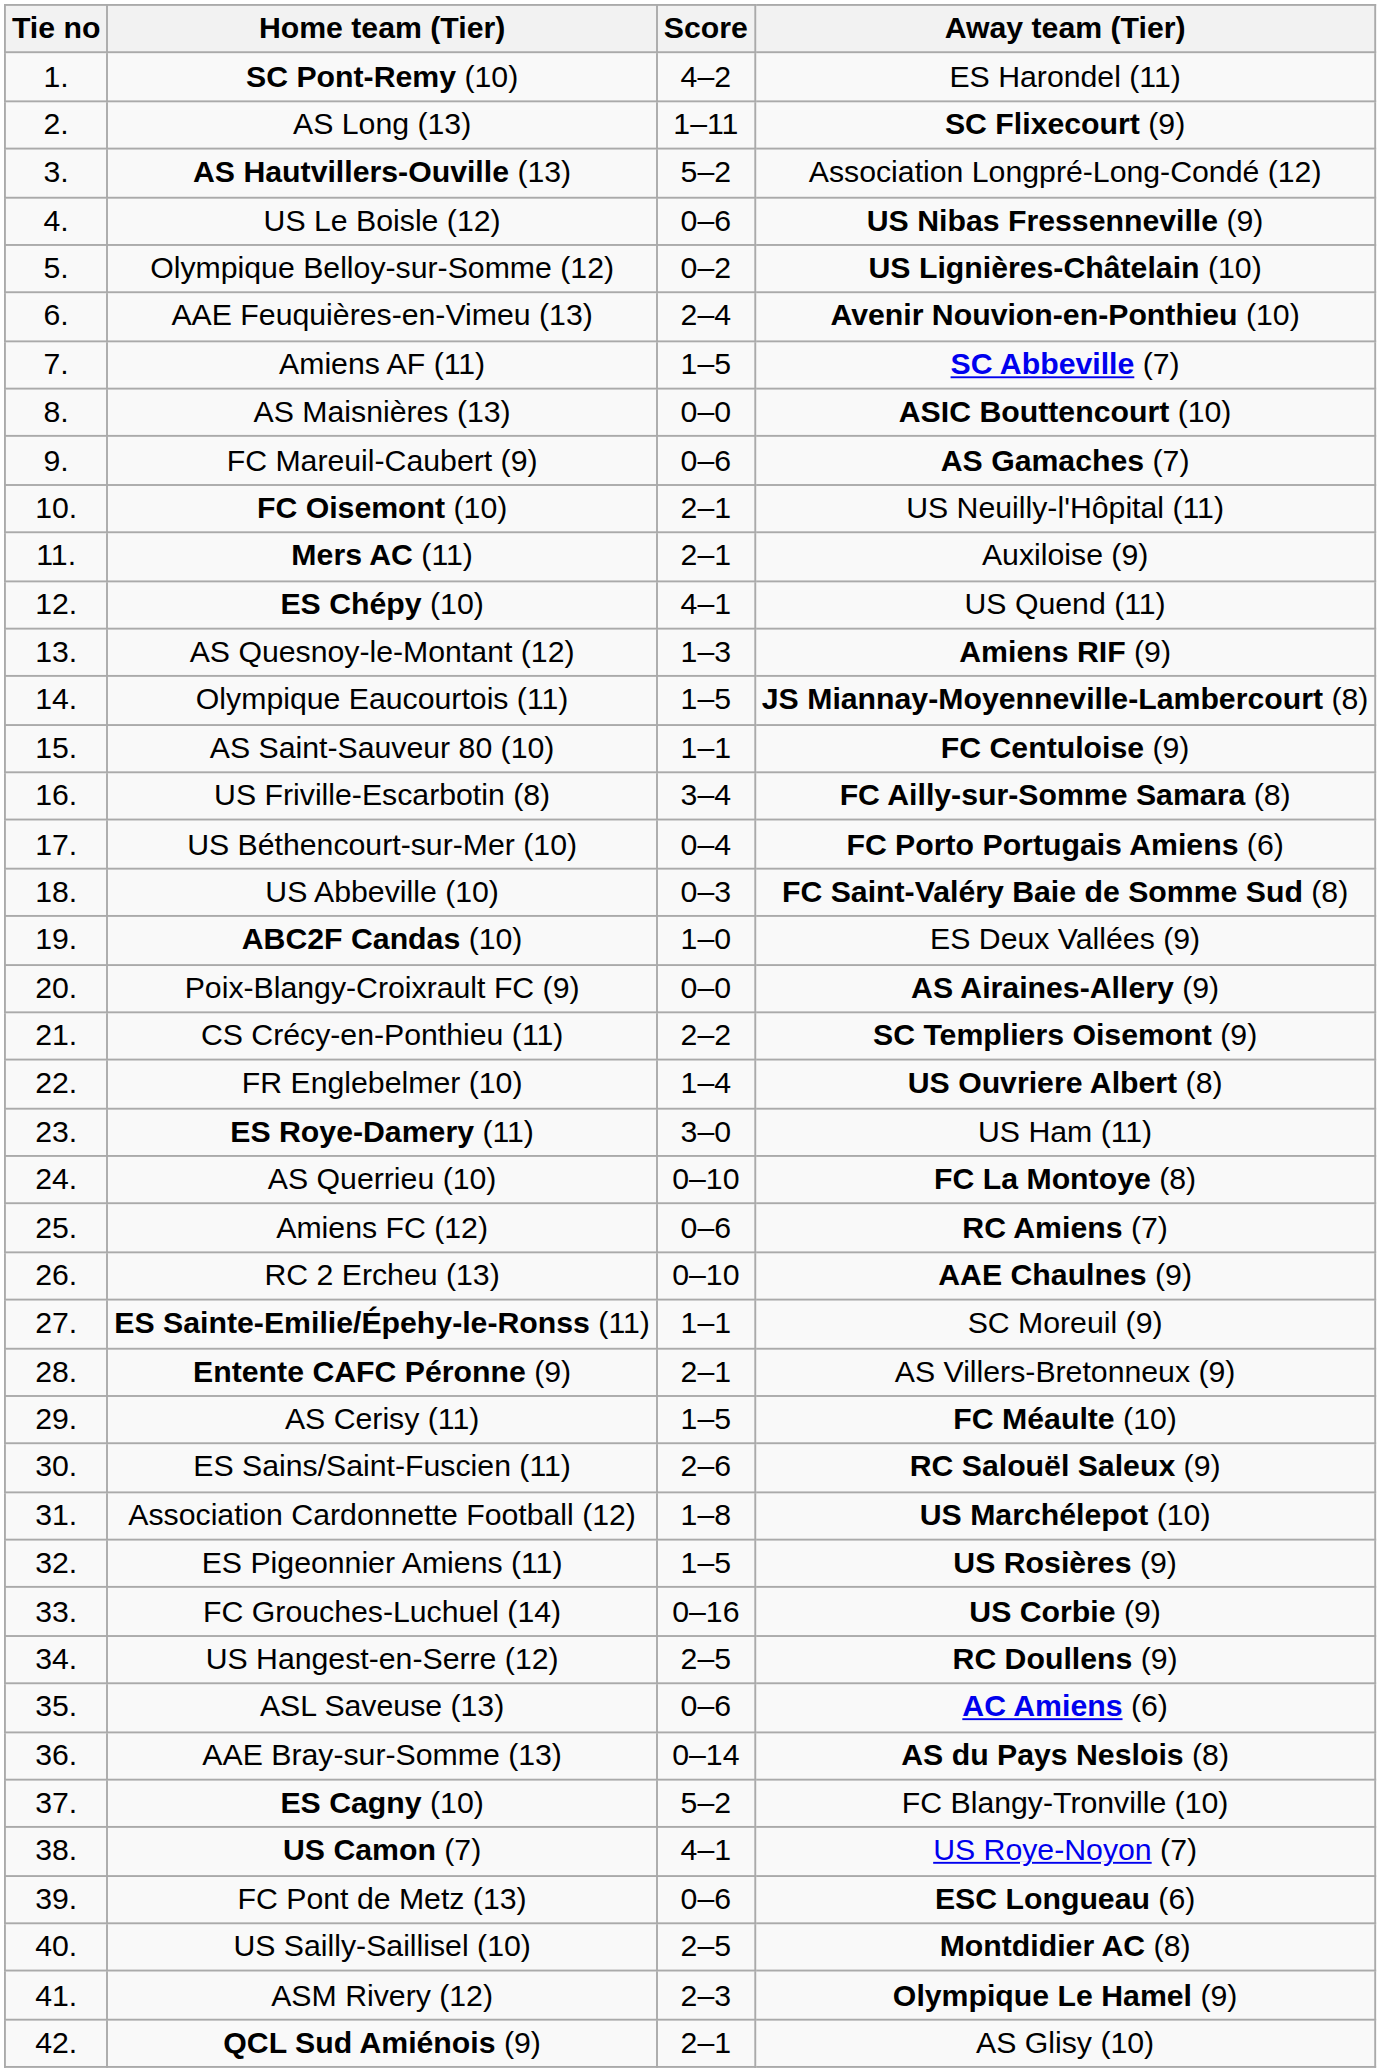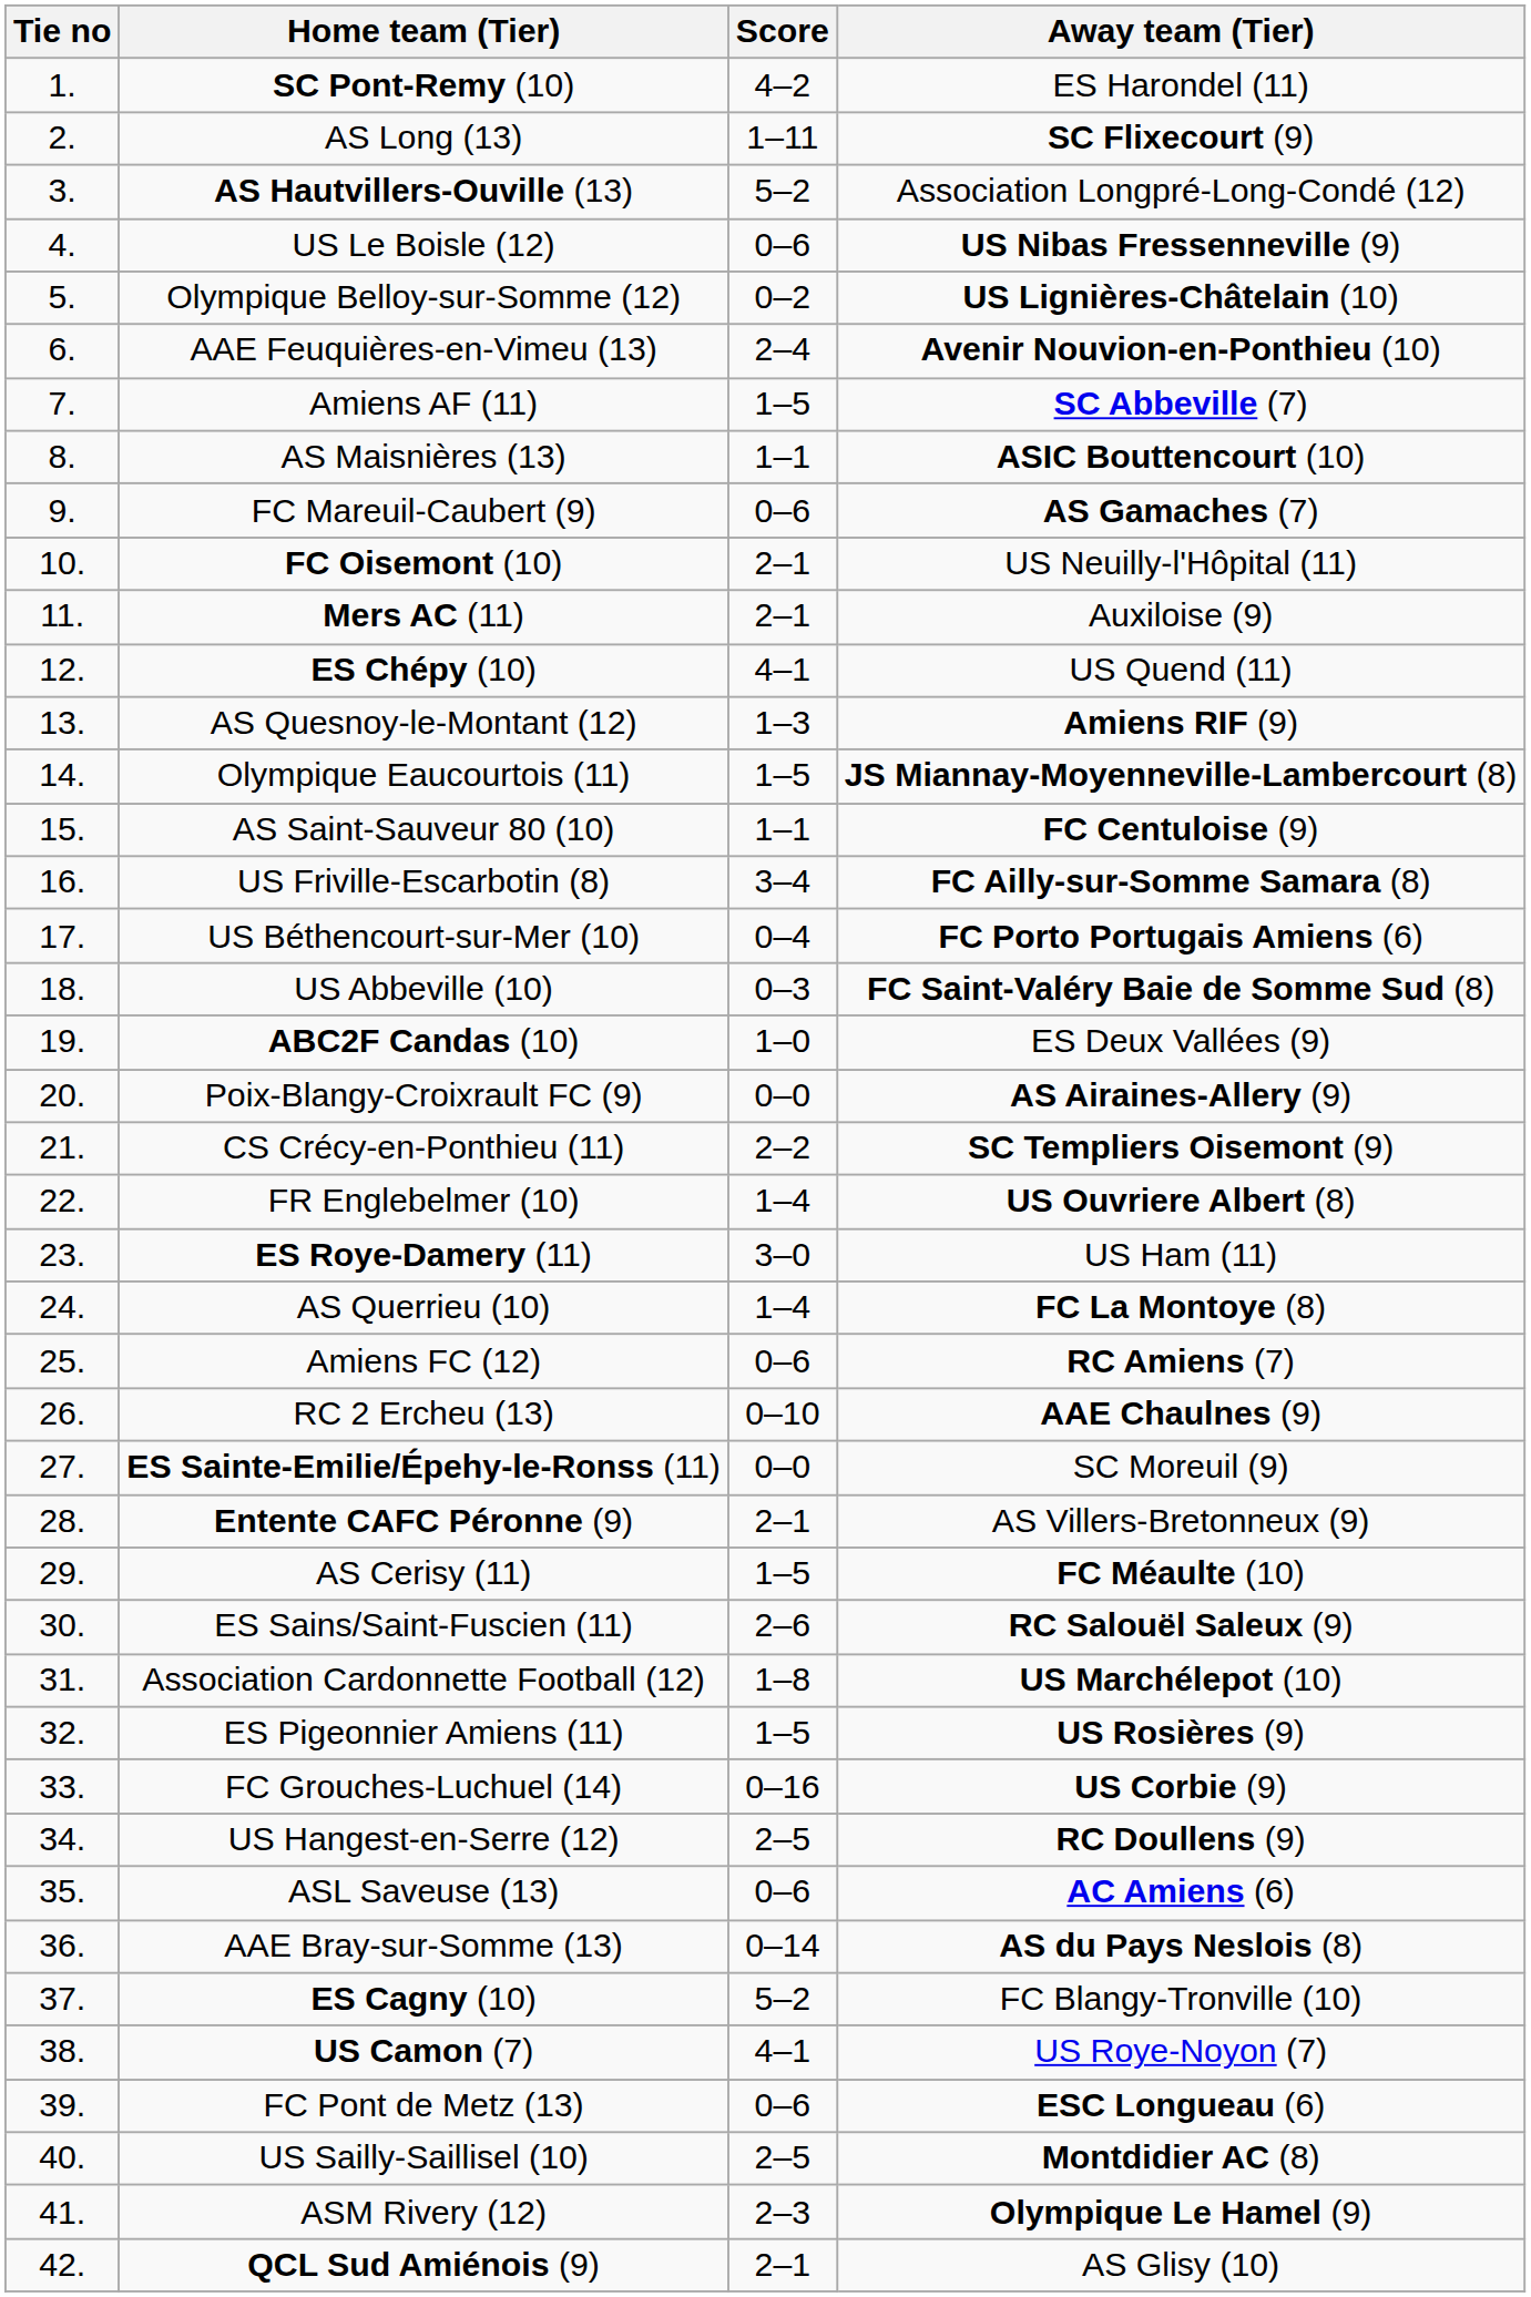 <table class="wikitable" style="text-align: center">
 <tr>
 <th>Tie no</th>
 <th>Home team (Tier)</th>
 <th>Score</th>
 <th>Away team (Tier)</th>
 </tr>
 <tr>
 <td>1.</td>
 <td><strong>SC Pont-Remy</strong> (10)</td>
 <td>4–2</td>
 <td>ES Harondel (11)</td>
 </tr>
 <tr>
 <td>2.</td>
 <td>AS Long (13)</td>
 <td>1–11</td>
 <td><strong>SC Flixecourt</strong> (9)</td>
 </tr>
 <tr>
 <td>3.</td>
 <td><strong>AS Hautvillers-Ouville</strong> (13)</td>
 <td>5–2</td>
 <td>Association Longpré-Long-Condé (12)</td>
 </tr>
 <tr>
 <td>4.</td>
 <td>US Le Boisle (12)</td>
 <td>0–6</td>
 <td><strong>US Nibas Fressenneville</strong> (9)</td>
 </tr>
 <tr>
 <td>5.</td>
 <td>Olympique Belloy-sur-Somme (12)</td>
 <td>0–2</td>
 <td><strong>US Lignières-Châtelain</strong> (10)</td>
 </tr>
 <tr>
 <td>6.</td>
 <td>AAE Feuquières-en-Vimeu (13)</td>
 <td>2–4</td>
 <td><strong>Avenir Nouvion-en-Ponthieu</strong> (10)</td>
 </tr>
 <tr>
 <td>7.</td>
 <td>Amiens AF (11)</td>
 <td>1–5</td>
 <td><strong><a href='#'>SC Abbeville</a></strong> (7)</td>
 </tr>
 <tr>
 <td>8.</td>
 <td>AS Maisnières (13)</td>
-<td>0–0 </td>
+<td>1–1 </td>
 <td><strong>ASIC Bouttencourt</strong> (10)</td>
 </tr>
 <tr>
 <td>9.</td>
 <td>FC Mareuil-Caubert (9)</td>
 <td>0–6</td>
 <td><strong>AS Gamaches</strong> (7)</td>
 </tr>
 <tr>
 <td>10.</td>
 <td><strong>FC Oisemont</strong> (10)</td>
 <td>2–1</td>
 <td>US Neuilly-l'Hôpital (11)</td>
 </tr>
 <tr>
 <td>11.</td>
 <td><strong>Mers AC</strong> (11)</td>
 <td>2–1</td>
 <td>Auxiloise (9)</td>
 </tr>
 <tr>
 <td>12.</td>
 <td><strong>ES Chépy</strong> (10)</td>
 <td>4–1</td>
 <td>US Quend (11)</td>
 </tr>
 <tr>
 <td>13.</td>
 <td>AS Quesnoy-le-Montant (12)</td>
 <td>1–3</td>
 <td><strong>Amiens RIF</strong> (9)</td>
 </tr>
 <tr>
 <td>14.</td>
 <td>Olympique Eaucourtois (11)</td>
 <td>1–5</td>
 <td><strong>JS Miannay-Moyenneville-Lambercourt</strong> (8)</td>
 </tr>
 <tr>
 <td>15.</td>
 <td>AS Saint-Sauveur 80 (10)</td>
 <td>1–1 </td>
 <td><strong>FC Centuloise</strong> (9)</td>
 </tr>
 <tr>
 <td>16.</td>
 <td>US Friville-Escarbotin (8)</td>
 <td>3–4</td>
 <td><strong>FC Ailly-sur-Somme Samara</strong> (8)</td>
 </tr>
 <tr>
 <td>17.</td>
 <td>US Béthencourt-sur-Mer (10)</td>
 <td>0–4</td>
 <td><strong>FC Porto Portugais Amiens</strong> (6)</td>
 </tr>
 <tr>
 <td>18.</td>
 <td>US Abbeville (10)</td>
 <td>0–3</td>
 <td><strong>FC Saint-Valéry Baie de Somme Sud</strong> (8)</td>
 </tr>
 <tr>
 <td>19.</td>
 <td><strong>ABC2F Candas</strong> (10)</td>
 <td>1–0</td>
 <td>ES Deux Vallées (9)</td>
 </tr>
 <tr>
 <td>20.</td>
 <td>Poix-Blangy-Croixrault FC (9)</td>
 <td>0–0 </td>
 <td><strong>AS Airaines-Allery</strong> (9)</td>
 </tr>
 <tr>
 <td>21.</td>
 <td>CS Crécy-en-Ponthieu (11)</td>
 <td>2–2 </td>
 <td><strong>SC Templiers Oisemont</strong> (9)</td>
 </tr>
 <tr>
 <td>22.</td>
 <td>FR Englebelmer (10)</td>
 <td>1–4</td>
 <td><strong>US Ouvriere Albert</strong> (8)</td>
 </tr>
 <tr>
 <td>23.</td>
 <td><strong>ES Roye-Damery</strong> (11)</td>
 <td>3–0</td>
 <td>US Ham (11)</td>
 </tr>
 <tr>
 <td>24.</td>
 <td>AS Querrieu (10)</td>
-<td>0–10</td>
+<td>1–4</td>
 <td><strong>FC La Montoye</strong> (8)</td>
 </tr>
 <tr>
 <td>25.</td>
 <td>Amiens FC (12)</td>
 <td>0–6</td>
 <td><strong>RC Amiens</strong> (7)</td>
 </tr>
 <tr>
 <td>26.</td>
 <td>RC 2 Ercheu (13)</td>
 <td>0–10</td>
 <td><strong>AAE Chaulnes</strong> (9)</td>
 </tr>
 <tr>
 <td>27.</td>
 <td><strong>ES Sainte-Emilie/Épehy-le-Ronss</strong> (11)</td>
-<td>1–1 </td>
+<td>0–0 </td>
 <td>SC Moreuil (9)</td>
 </tr>
 <tr>
 <td>28.</td>
 <td><strong>Entente CAFC Péronne</strong> (9)</td>
 <td>2–1</td>
 <td>AS Villers-Bretonneux (9)</td>
 </tr>
 <tr>
 <td>29.</td>
 <td>AS Cerisy (11)</td>
 <td>1–5</td>
 <td><strong>FC Méaulte</strong> (10)</td>
 </tr>
 <tr>
 <td>30.</td>
 <td>ES Sains/Saint-Fuscien (11)</td>
 <td>2–6</td>
 <td><strong>RC Salouël Saleux</strong> (9)</td>
 </tr>
 <tr>
 <td>31.</td>
 <td>Association Cardonnette Football (12)</td>
 <td>1–8</td>
 <td><strong>US Marchélepot</strong> (10)</td>
 </tr>
 <tr>
 <td>32.</td>
 <td>ES Pigeonnier Amiens (11)</td>
 <td>1–5</td>
 <td><strong>US Rosières</strong> (9)</td>
 </tr>
 <tr>
 <td>33.</td>
 <td>FC Grouches-Luchuel (14)</td>
 <td>0–16</td>
 <td><strong>US Corbie</strong> (9)</td>
 </tr>
 <tr>
 <td>34.</td>
 <td>US Hangest-en-Serre (12)</td>
 <td>2–5</td>
 <td><strong>RC Doullens</strong> (9)</td>
 </tr>
 <tr>
 <td>35.</td>
 <td>ASL Saveuse (13)</td>
 <td>0–6</td>
 <td><strong><a href='#'>AC Amiens</a></strong> (6)</td>
 </tr>
 <tr>
 <td>36.</td>
 <td>AAE Bray-sur-Somme (13)</td>
 <td>0–14</td>
 <td><strong>AS du Pays Neslois</strong> (8)</td>
 </tr>
 <tr>
 <td>37.</td>
 <td><strong>ES Cagny</strong> (10)</td>
 <td>5–2</td>
 <td>FC Blangy-Tronville (10)</td>
 </tr>
 <tr>
 <td>38.</td>
 <td><strong>US Camon</strong> (7)</td>
 <td>4–1</td>
 <td><a href='#'>US Roye-Noyon</a> (7)</td>
 </tr>
 <tr>
 <td>39.</td>
 <td>FC Pont de Metz (13)</td>
 <td>0–6</td>
 <td><strong>ESC Longueau</strong> (6)</td>
 </tr>
 <tr>
 <td>40.</td>
 <td>US Sailly-Saillisel (10)</td>
 <td>2–5</td>
 <td><strong>Montdidier AC</strong> (8)</td>
 </tr>
 <tr>
 <td>41.</td>
 <td>ASM Rivery (12)</td>
 <td>2–3</td>
 <td><strong>Olympique Le Hamel</strong> (9)</td>
 </tr>
 <tr>
 <td>42.</td>
 <td><strong>QCL Sud Amiénois</strong> (9)</td>
 <td>2–1</td>
 <td>AS Glisy (10)</td>
 </tr>
 </table>
